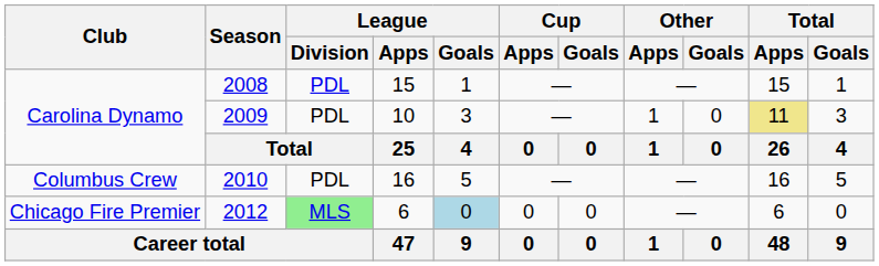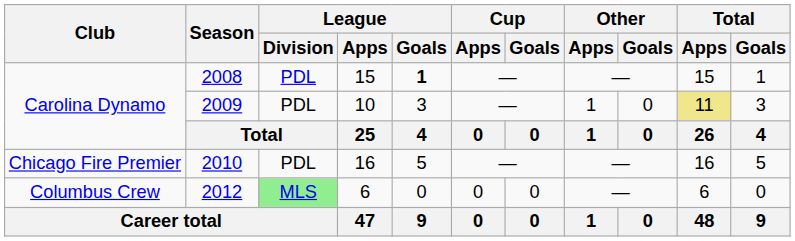 <table class="wikitable" style="text-align: center;">
 <tr>
 <th rowspan=2>Club</th>
 <th rowspan=2>Season</th>
 <th colspan=3>League</th>
 <th colspan=2>Cup</th>
 <th colspan=2>Other</th>
 <th colspan=2>Total</th>
 </tr>
 <tr>
 <th>Division</th>
 <th>Apps</th>
 <th>Goals</th>
 <th>Apps</th>
 <th>Goals</th>
 <th>Apps</th>
 <th>Goals</th>
 <th>Apps</th>
 <th>Goals</th>
 </tr>
 <tr>
 <td rowspan=3><a href='#'>Carolina Dynamo</a></td>
 <td><a href='#'>2008</a></td>
 <td><a href='#'>PDL</a></td>
 <td>15</td>
-<td>1</td>
+<td><strong>1</strong></td>
 <td colspan=2>—</td>
 <td colspan=2>—</td>
 <td>15</td>
 <td>1</td>
 </tr>
 <tr>
 <td><a href='#'>2009</a></td>
 <td>PDL</td>
 <td>10</td>
 <td>3</td>
 <td colspan=2>—</td>
 <td>1</td>
 <td>0</td>
 <td style="background: khaki;">11</td>
 <td>3</td>
 </tr>
 <tr>
 <th colspan=2>Total</th>
 <th>25</th>
 <th>4</th>
 <th>0</th>
 <th>0</th>
 <th>1</th>
 <th>0</th>
 <th>26</th>
 <th>4</th>
 </tr>
 <tr>
-<td><a href='#'>Columbus Crew</a></td>
+<td><a href='#'>Chicago Fire Premier</a></td>
 <td><a href='#'>2010</a></td>
 <td>PDL</td>
 <td>16</td>
 <td>5</td>
 <td colspan=2>—</td>
 <td colspan=2>—</td>
 <td>16</td>
 <td>5</td>
 </tr>
 <tr>
-<td><a href='#'>Chicago Fire Premier</a></td>
+<td><a href='#'>Columbus Crew</a></td>
 <td><a href='#'>2012</a></td>
 <td style="background: lightgreen;"><a href='#'>MLS</a></td>
 <td>6</td>
-<td style="background: lightblue;">0</td>
+<td>0</td>
 <td>0</td>
 <td>0</td>
 <td colspan=2>—</td>
 <td>6</td>
 <td>0</td>
 </tr>
 <tr>
 <th colspan=3>Career total</th>
 <th>47</th>
 <th>9</th>
 <th>0</th>
 <th>0</th>
 <th>1</th>
 <th>0</th>
 <th>48</th>
 <th>9</th>
 </tr>
 </table>
